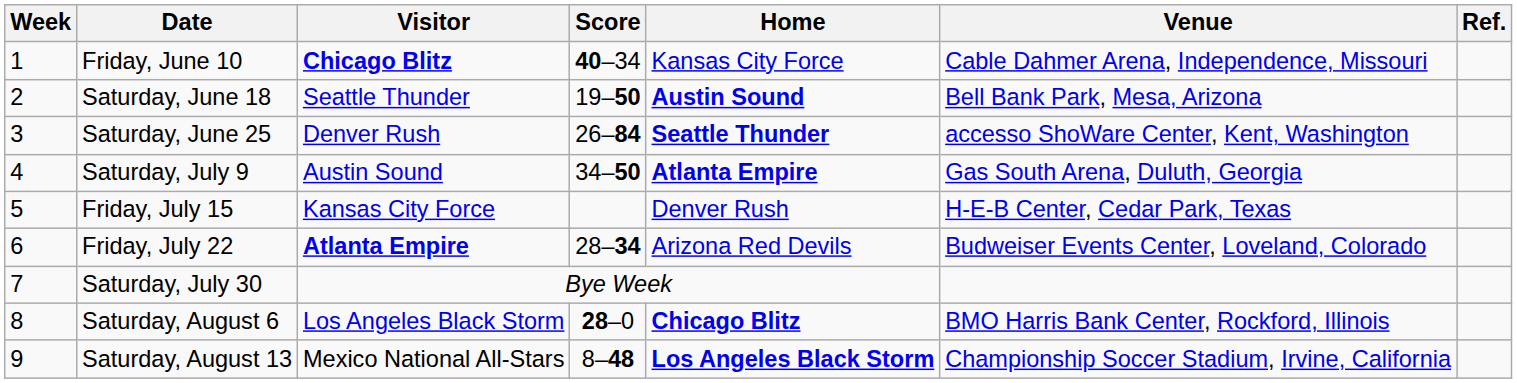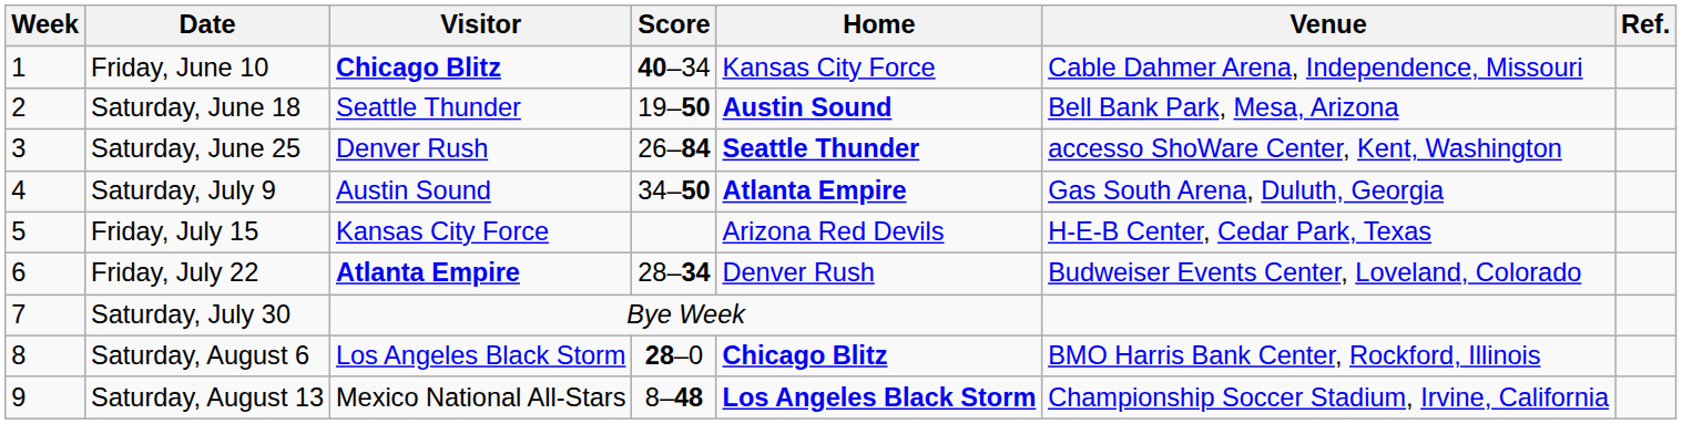 <table class="wikitable">
 <tr>
 <th>Week</th>
 <th>Date</th>
 <th>Visitor</th>
 <th>Score</th>
 <th>Home</th>
 <th>Venue</th>
 <th>Ref.</th>
 </tr>
 <tr>
 <td>1</td>
 <td>Friday, June 10</td>
 <td><strong><a href='#'>Chicago Blitz</a></strong></td>
 <td align=center><strong>40</strong>–34 </td>
 <td><a href='#'>Kansas City Force</a></td>
 <td><a href='#'>Cable Dahmer Arena</a>, <a href='#'>Independence, Missouri</a></td>
 <td></td>
 </tr>
 <tr>
 <td>2</td>
 <td>Saturday, June 18</td>
 <td><a href='#'>Seattle Thunder</a></td>
 <td align=center>19–<strong>50</strong></td>
 <td><strong><a href='#'>Austin Sound</a></strong></td>
 <td><a href='#'>Bell Bank Park</a>, <a href='#'>Mesa, Arizona</a></td>
 <td></td>
 </tr>
 <tr>
 <td>3</td>
 <td>Saturday, June 25</td>
 <td><a href='#'>Denver Rush</a></td>
 <td align=center>26–<strong>84</strong></td>
 <td><strong><a href='#'>Seattle Thunder</a></strong></td>
 <td><a href='#'>accesso ShoWare Center</a>, <a href='#'>Kent, Washington</a></td>
 <td></td>
 </tr>
 <tr>
 <td>4</td>
 <td>Saturday, July 9</td>
 <td><a href='#'>Austin Sound</a></td>
 <td align=center>34–<strong>50</strong></td>
 <td><strong><a href='#'>Atlanta Empire</a></strong></td>
 <td><a href='#'>Gas South Arena</a>, <a href='#'>Duluth, Georgia</a></td>
 <td></td>
 </tr>
 <tr>
 <td>5</td>
 <td>Friday, July 15</td>
 <td><a href='#'>Kansas City Force</a></td>
 <td align=center></td>
-<td><a href='#'>Denver Rush</a></td>
+<td><a href='#'>Arizona Red Devils</a></td>
 <td><a href='#'>H-E-B Center</a>, <a href='#'>Cedar Park, Texas</a></td>
 <td></td>
 </tr>
 <tr>
 <td>6</td>
 <td>Friday, July 22</td>
 <td><strong><a href='#'>Atlanta Empire</a></strong></td>
 <td align=center>28–<strong>34</strong></td>
-<td><a href='#'>Arizona Red Devils</a></td>
+<td><a href='#'>Denver Rush</a></td>
 <td><a href='#'>Budweiser Events Center</a>, <a href='#'>Loveland, Colorado</a></td>
 <td></td>
 </tr>
 <tr>
 <td>7</td>
 <td>Saturday, July 30</td>
 <td colspan=3 align=center><em>Bye Week</em></td>
 <td></td>
 <td></td>
 </tr>
 <tr>
 <td>8</td>
 <td>Saturday, August 6</td>
 <td><a href='#'>Los Angeles Black Storm</a></td>
 <td align=center><strong>28</strong>–0</td>
 <td><strong><a href='#'>Chicago Blitz</a></strong></td>
 <td><a href='#'>BMO Harris Bank Center</a>, <a href='#'>Rockford, Illinois</a></td>
 <td></td>
 </tr>
 <tr>
 <td>9</td>
 <td>Saturday, August 13</td>
 <td>Mexico National All-Stars</td>
 <td align=center>8–<strong>48</strong></td>
 <td><strong><a href='#'>Los Angeles Black Storm</a></strong></td>
 <td><a href='#'>Championship Soccer Stadium</a>, <a href='#'>Irvine, California</a></td>
 <td></td>
 </tr>
 </table>
